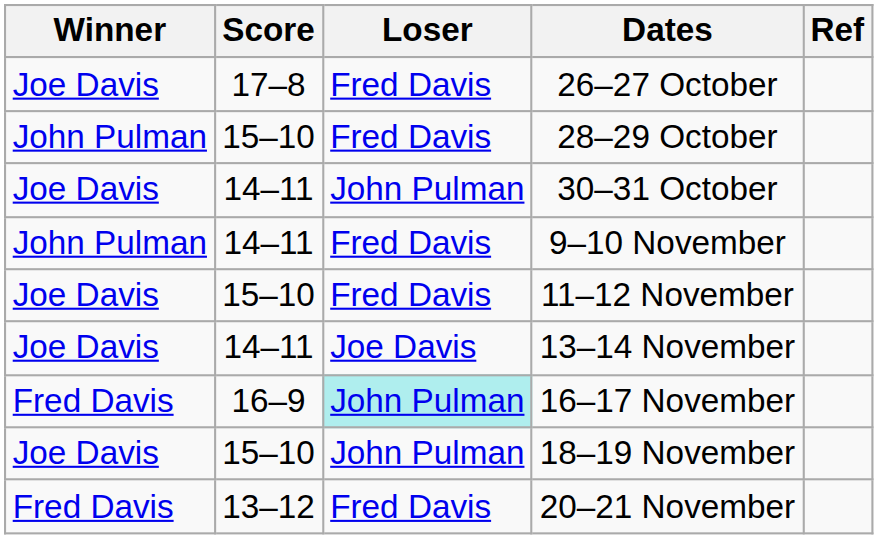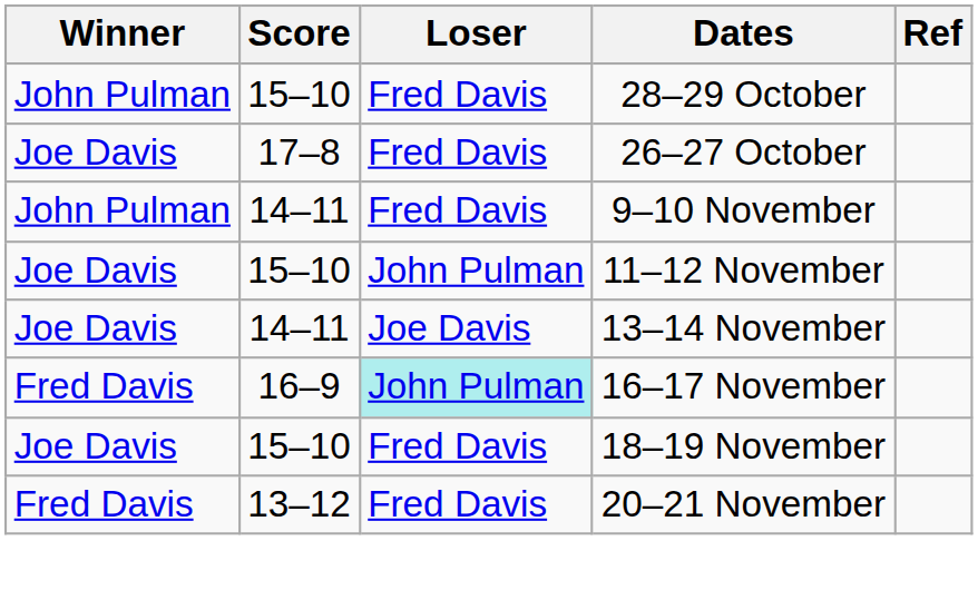 <table class="wikitable" style="text-align:center">
 <tr>
 <th>Winner</th>
 <th>Score</th>
 <th>Loser</th>
 <th>Dates</th>
 <th>Ref</th>
-</tr>
-<tr>
-<td align=left><a href='#'>Joe Davis</a></td>
-<td>17–8</td>
-<td align=left><a href='#'>Fred Davis</a></td>
-<td>26–27 October</td>
-<td></td>
 </tr>
 <tr>
 <td align=left><a href='#'>John Pulman</a></td>
 <td>15–10</td>
 <td align=left><a href='#'>Fred Davis</a></td>
 <td>28–29 October</td>
 <td></td>
 </tr>
 <tr>
 <td align=left><a href='#'>Joe Davis</a></td>
-<td>14–11</td>
-<td align=left><a href='#'>John Pulman</a></td>
-<td>30–31 October</td>
+<td>17–8</td>
+<td align=left><a href='#'>Fred Davis</a></td>
+<td>26–27 October</td>
 <td></td>
 </tr>
 <tr>
 <td align=left><a href='#'>John Pulman</a></td>
 <td>14–11</td>
 <td align=left><a href='#'>Fred Davis</a></td>
 <td>9–10 November</td>
 <td></td>
 </tr>
 <tr>
 <td align=left><a href='#'>Joe Davis</a></td>
 <td>15–10</td>
-<td align=left><a href='#'>Fred Davis</a></td>
+<td align=left><a href='#'>John Pulman</a></td>
 <td>11–12 November</td>
 <td></td>
 </tr>
 <tr>
 <td align=left><a href='#'>Joe Davis</a></td>
 <td>14–11</td>
 <td align=left><a href='#'>Joe Davis</a></td>
 <td>13–14 November</td>
 <td></td>
 </tr>
 <tr>
 <td align=left><a href='#'>Fred Davis</a></td>
 <td>16–9</td>
 <td align=left style="background: paleturquoise;"><a href='#'>John Pulman</a></td>
 <td>16–17 November</td>
 <td></td>
 </tr>
 <tr>
 <td align=left><a href='#'>Joe Davis</a></td>
 <td>15–10</td>
-<td align=left><a href='#'>John Pulman</a></td>
+<td align=left><a href='#'>Fred Davis</a></td>
 <td>18–19 November</td>
 <td></td>
 </tr>
 <tr>
 <td align=left><a href='#'>Fred Davis</a></td>
 <td>13–12</td>
 <td align=left><a href='#'>Fred Davis</a></td>
 <td>20–21 November</td>
 <td></td>
 </tr>
 </table>
